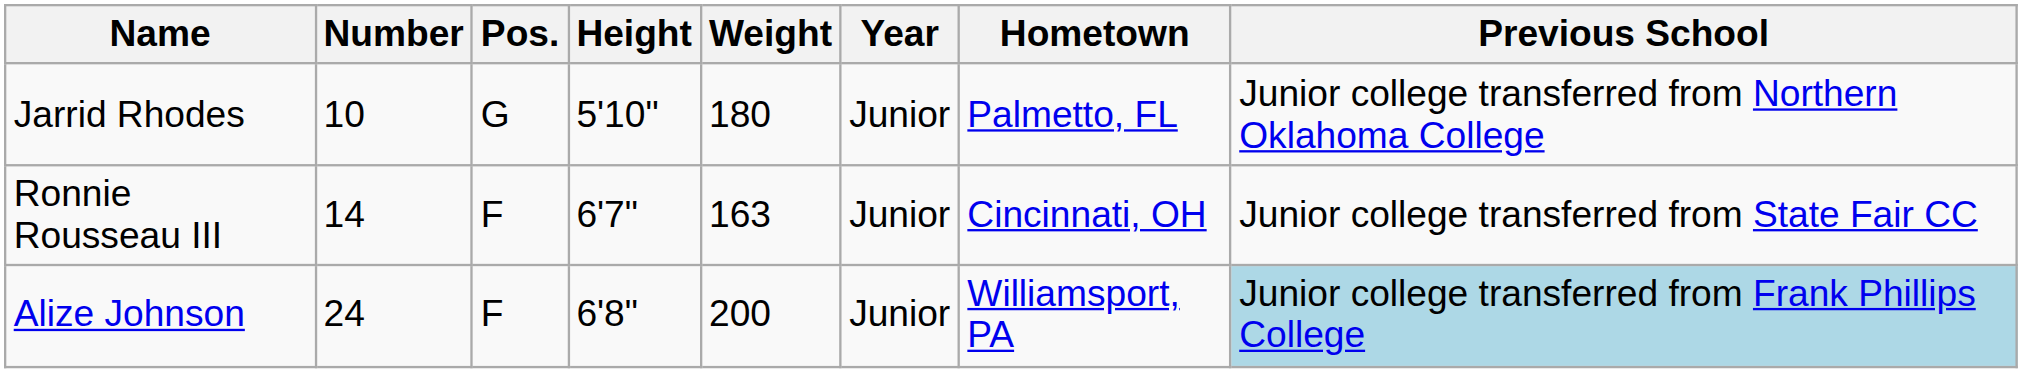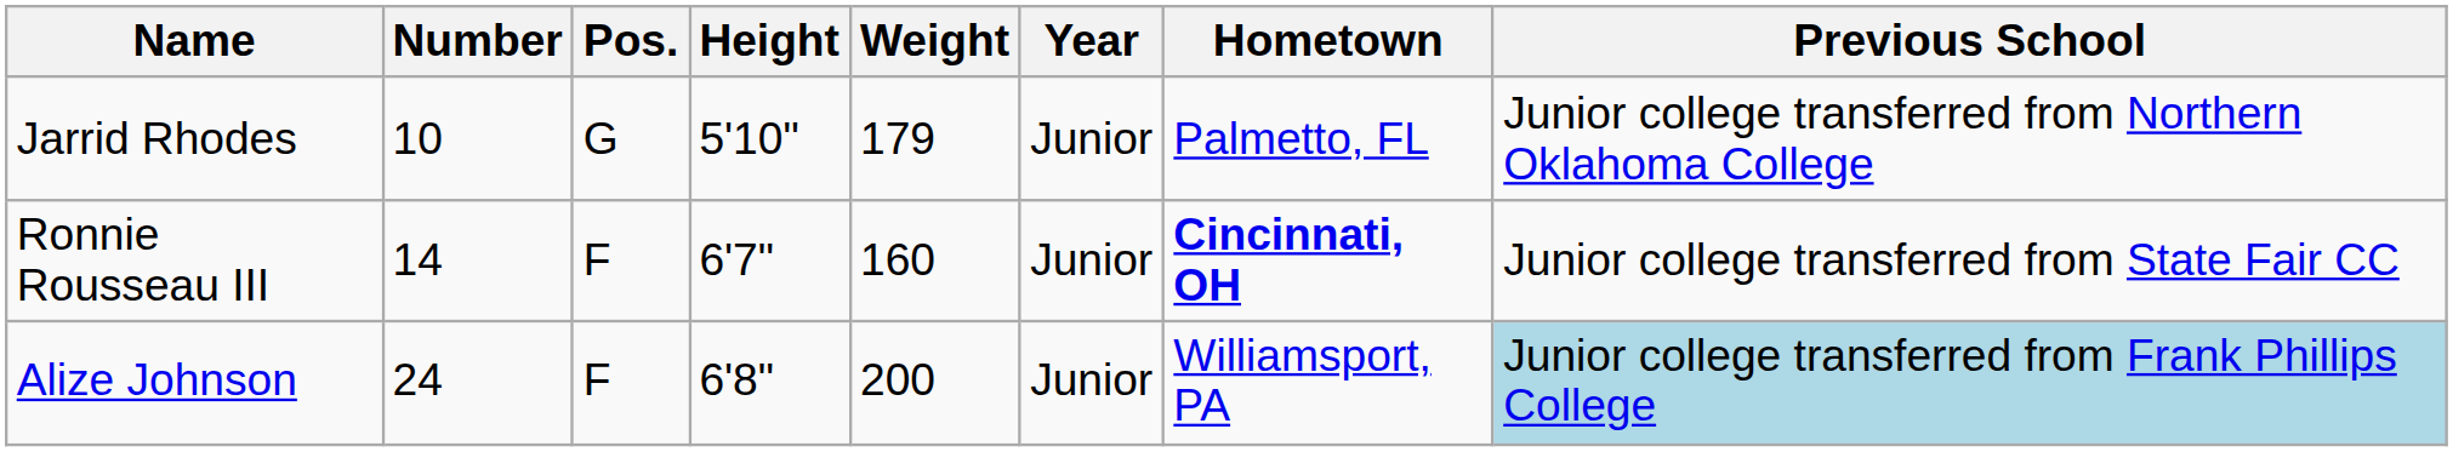 <table class="wikitable sortable" border="1">
 <tr>
 <th>Name</th>
 <th>Number</th>
 <th>Pos.</th>
 <th>Height</th>
 <th>Weight</th>
 <th>Year</th>
 <th>Hometown</th>
 <th class="unsortable">Previous School</th>
 </tr>
 <tr>
 <td>Jarrid Rhodes</td>
 <td>10</td>
 <td>G</td>
 <td>5'10"</td>
-<td>180</td>
+<td>179</td>
 <td>Junior</td>
 <td><a href='#'>Palmetto, FL</a></td>
 <td>Junior college transferred from <a href='#'>Northern Oklahoma College</a></td>
 </tr>
 <tr>
 <td>Ronnie Rousseau III</td>
 <td>14</td>
 <td>F</td>
 <td>6'7"</td>
-<td>163</td>
+<td>160</td>
 <td>Junior</td>
-<td><a href='#'>Cincinnati, OH</a></td>
+<td><strong><a href='#'>Cincinnati, OH</a></strong></td>
 <td>Junior college transferred from <a href='#'>State Fair CC</a></td>
 </tr>
 <tr>
 <td><a href='#'>Alize Johnson</a></td>
 <td>24</td>
 <td>F</td>
 <td>6'8"</td>
 <td>200</td>
 <td>Junior</td>
 <td><a href='#'>Williamsport, PA</a></td>
 <td style="background: lightblue;">Junior college transferred from <a href='#'>Frank Phillips College</a></td>
 </tr>
 </table>
